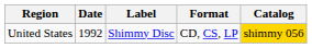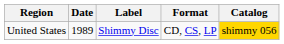 <table class="wikitable">
 <tr>
 <th>Region</th>
 <th>Date</th>
 <th>Label</th>
 <th>Format</th>
 <th>Catalog</th>
 </tr>
 <tr>
 <td>United States</td>
-<td>1992</td>
+<td>1989</td>
 <td><a href='#'>Shimmy Disc</a></td>
 <td>CD, <a href='#'>CS</a>, <a href='#'>LP</a></td>
 <td style="background: gold;">shimmy 056</td>
 </tr>
 </table>
